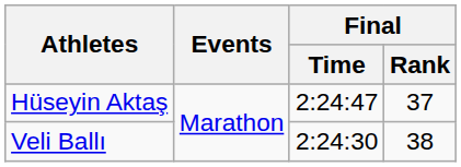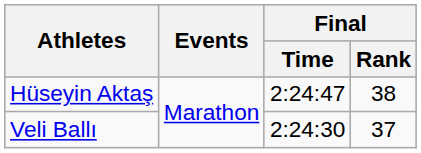 <table class=wikitable style=font-size:90%>
 <tr>
 <th rowspan=2>Athletes</th>
 <th rowspan=2>Events</th>
 <th colspan=2>Final</th>
 </tr>
 <tr>
 <th>Time</th>
 <th>Rank</th>
 </tr>
 <tr>
 <td><a href='#'>Hüseyin Aktaş</a></td>
 <td rowspan=2><a href='#'>Marathon</a></td>
 <td align=center>2:24:47</td>
-<td align=center>37</td>
+<td align=center>38</td>
 </tr>
 <tr>
 <td><a href='#'>Veli Ballı</a></td>
 <td align=center>2:24:30</td>
-<td align=center>38</td>
+<td align=center>37</td>
 </tr>
 </table>
